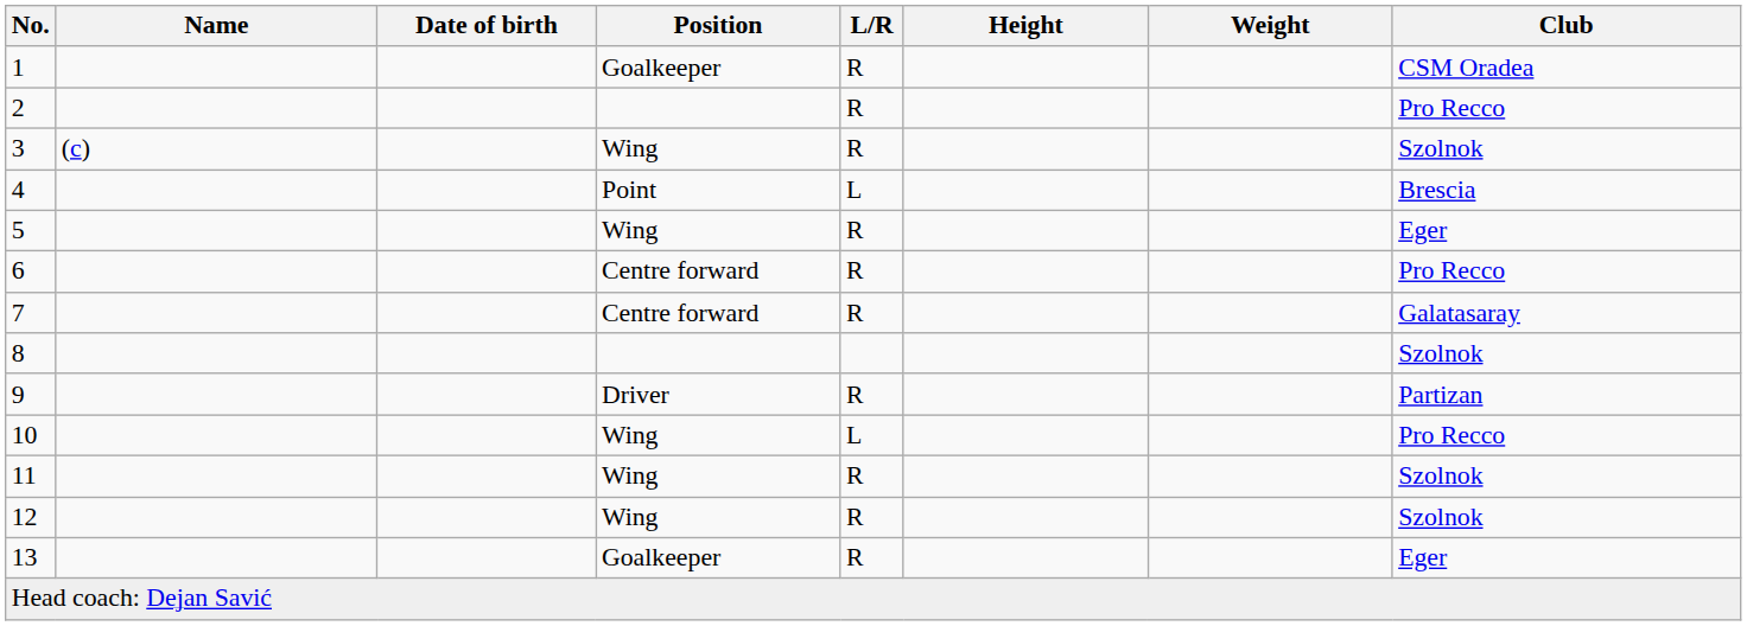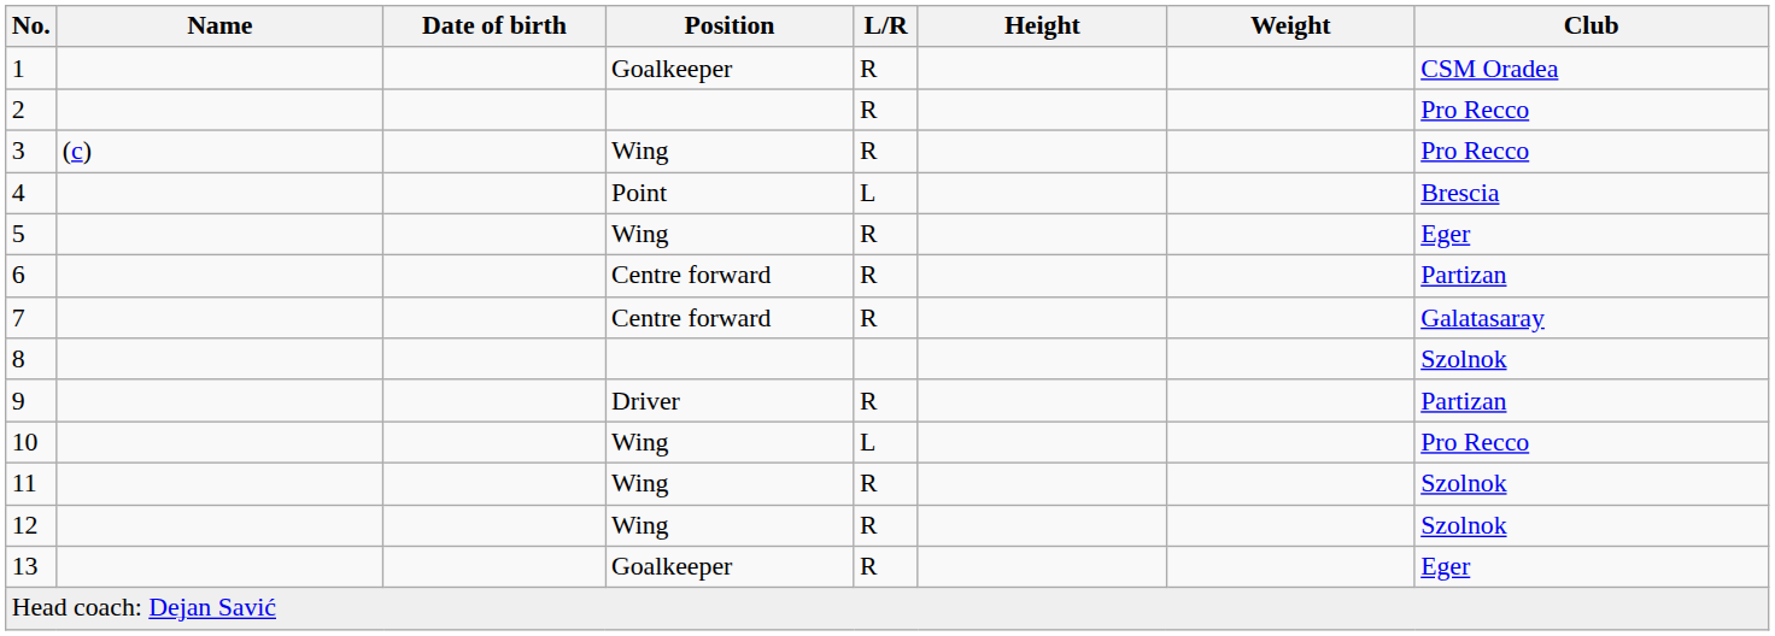 <table class=wikitable sortable style=font-size:100%; text-align:center;>
 <tr>
 <th>No.</th>
 <th style=width:12em>Name</th>
 <th style=width:8em>Date of birth</th>
 <th style=width:9em>Position</th>
 <th style=width:2em>L/R</th>
 <th style=width:9em>Height</th>
 <th style=width:9em>Weight</th>
 <th style=width:13em>Club</th>
 </tr>
 <tr>
 <td>1</td>
 <td align=left></td>
 <td align=right></td>
 <td>Goalkeeper</td>
 <td>R</td>
 <td></td>
 <td></td>
 <td> <a href='#'>CSM Oradea</a></td>
 </tr>
 <tr>
 <td>2</td>
 <td align=left></td>
 <td align=right></td>
 <td></td>
 <td>R</td>
 <td></td>
 <td></td>
 <td> <a href='#'>Pro Recco</a></td>
 </tr>
 <tr>
 <td>3</td>
 <td align=left> (<a href='#'>c</a>)</td>
 <td align=right></td>
 <td>Wing</td>
 <td>R</td>
 <td></td>
 <td></td>
-<td> <a href='#'>Szolnok</a></td>
+<td> <a href='#'>Pro Recco</a></td>
 </tr>
 <tr>
 <td>4</td>
 <td align=left></td>
 <td align=right></td>
 <td>Point</td>
 <td>L</td>
 <td></td>
 <td></td>
 <td> <a href='#'>Brescia</a></td>
 </tr>
 <tr>
 <td>5</td>
 <td align=left></td>
 <td align=right></td>
 <td>Wing</td>
 <td>R</td>
 <td></td>
 <td></td>
 <td> <a href='#'>Eger</a></td>
 </tr>
 <tr>
 <td>6</td>
 <td align=left></td>
 <td align=right></td>
 <td>Centre forward</td>
 <td>R</td>
 <td></td>
 <td></td>
-<td> <a href='#'>Pro Recco</a></td>
+<td> <a href='#'>Partizan</a></td>
 </tr>
 <tr>
 <td>7</td>
 <td align=left></td>
 <td align=right></td>
 <td>Centre forward</td>
 <td>R</td>
 <td></td>
 <td></td>
 <td> <a href='#'>Galatasaray</a></td>
 </tr>
 <tr>
 <td>8</td>
 <td align=left></td>
 <td align=right></td>
 <td></td>
 <td></td>
 <td></td>
 <td></td>
 <td> <a href='#'>Szolnok</a></td>
 </tr>
 <tr>
 <td>9</td>
 <td align=left></td>
 <td align=right></td>
 <td>Driver</td>
 <td>R</td>
 <td></td>
 <td></td>
 <td> <a href='#'>Partizan</a></td>
 </tr>
 <tr>
 <td>10</td>
 <td align=left></td>
 <td align=right></td>
 <td>Wing</td>
 <td>L</td>
 <td></td>
 <td></td>
 <td> <a href='#'>Pro Recco</a></td>
 </tr>
 <tr>
 <td>11</td>
 <td align=left></td>
 <td align=right></td>
 <td>Wing</td>
 <td>R</td>
 <td></td>
 <td></td>
 <td> <a href='#'>Szolnok</a></td>
 </tr>
 <tr>
 <td>12</td>
 <td align=left></td>
 <td align=right></td>
 <td>Wing</td>
 <td>R</td>
 <td></td>
 <td></td>
 <td> <a href='#'>Szolnok</a></td>
 </tr>
 <tr>
 <td>13</td>
 <td align=left></td>
 <td align=right></td>
 <td>Goalkeeper</td>
 <td>R</td>
 <td></td>
 <td></td>
 <td> <a href='#'>Eger</a></td>
 </tr>
 <tr style="background:#efefef;">
 <td colspan="8" style="text-align:left;">Head coach: <a href='#'>Dejan Savić</a></td>
 </tr>
 </table>
